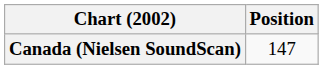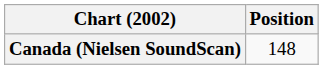 <table class="wikitable plainrowheaders" style="text-align:center">
 <tr>
 <th>Chart (2002)</th>
 <th>Position</th>
 </tr>
 <tr>
 <th scope="row">Canada (Nielsen SoundScan)</th>
-<td>147</td>
+<td>148</td>
 </tr>
 </table>
